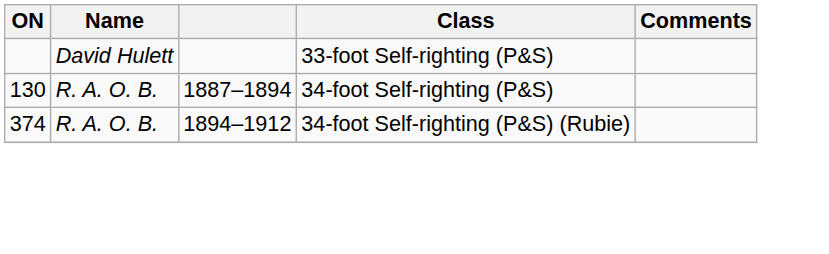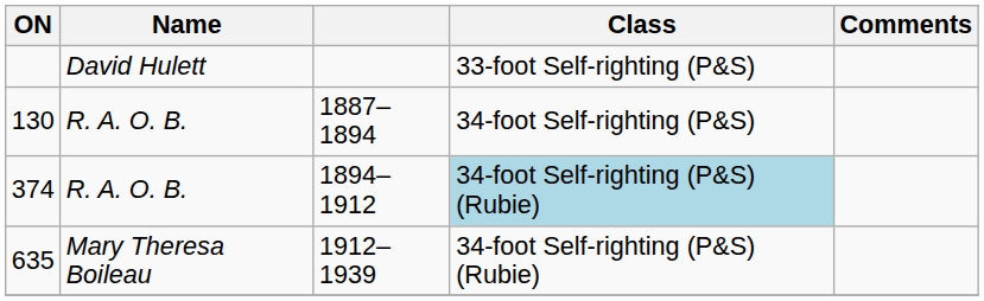 <table class="wikitable">
 <tr>
 <th>ON</th>
 <th>Name</th>
 <th></th>
 <th>Class</th>
 <th>Comments</th>
 </tr>
 <tr>
 <td></td>
 <td><em>David Hulett</em></td>
 <td></td>
 <td>33-foot Self-righting (P&S)</td>
 <td></td>
 </tr>
 <tr>
 <td>130</td>
 <td><em>R. A. O. B.</em></td>
 <td>1887–1894</td>
 <td>34-foot Self-righting (P&S)</td>
 <td></td>
 </tr>
 <tr>
 <td>374</td>
 <td><em>R. A. O. B.</em></td>
 <td>1894–1912</td>
+<td style="background: lightblue;">34-foot Self-righting (P&S) (Rubie)</td>
+<td></td>
+</tr>
+<tr>
+<td>635</td>
+<td><em>Mary Theresa Boileau</em></td>
+<td>1912–1939</td>
 <td>34-foot Self-righting (P&S) (Rubie)</td>
 <td></td>
 </tr>
 <tr>
 </tr>
 </table>
